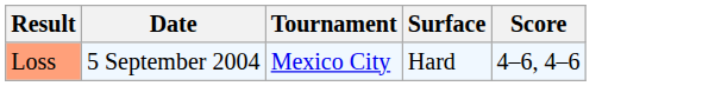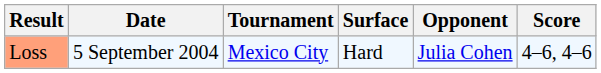 <table class="sortable wikitable">
 <tr>
 <th>Result</th>
 <th>Date</th>
 <th>Tournament</th>
 <th>Surface</th>
+<th>Opponent</th>
 <th>Score</th>
 </tr>
 <tr bgcolor="#f0f8ff">
 <td style="background:#ffa07a;">Loss</td>
 <td>5 September 2004</td>
 <td><a href='#'>Mexico City</a></td>
 <td>Hard</td>
+<td> <a href='#'>Julia Cohen</a></td>
 <td>4–6, 4–6</td>
 </tr>
 </table>
